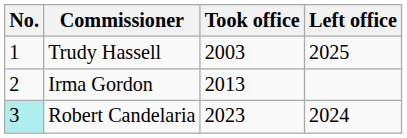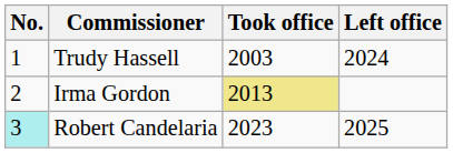 <table class="wikitable">
 <tr>
 <th>No.</th>
 <th>Commissioner</th>
 <th>Took office</th>
 <th>Left office</th>
 </tr>
 <tr>
 <td>1</td>
 <td>Trudy Hassell</td>
 <td>2003</td>
-<td>2025</td>
+<td>2024</td>
 </tr>
 <tr>
 <td>2</td>
 <td>Irma Gordon</td>
-<td>2013</td>
+<td style="background: khaki;">2013</td>
 </tr>
 <tr>
 <td style="background: paleturquoise;">3</td>
 <td>Robert Candelaria</td>
 <td>2023</td>
-<td>2024</td>
+<td>2025</td>
 </tr>
 </table>
